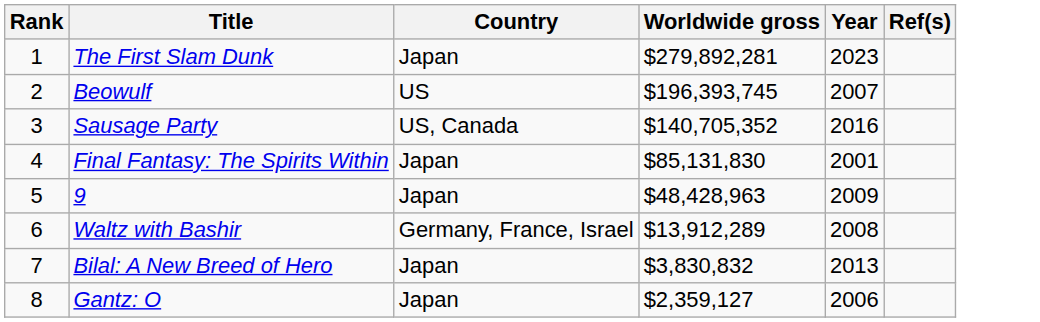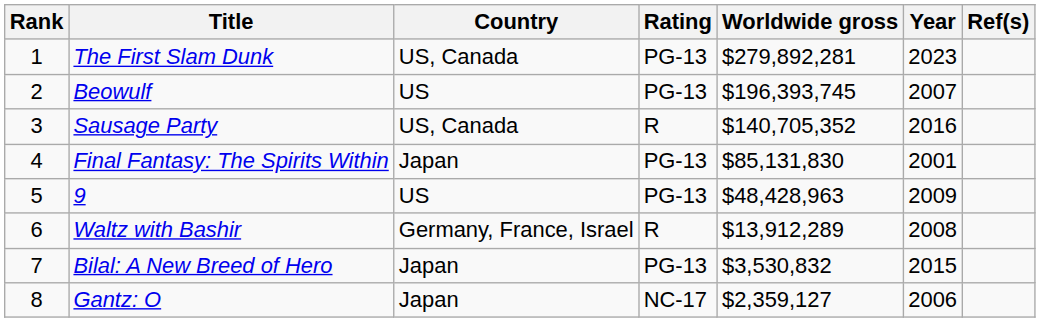 <table class="wikitable">
 <tr>
 <th>Rank</th>
 <th>Title</th>
 <th>Country</th>
+<th>Rating</th>
 <th>Worldwide gross</th>
 <th>Year</th>
 <th>Ref(s)</th>
 </tr>
 <tr>
 <td style="text-align:center;">1</td>
 <td><em><a href='#'>The First Slam Dunk</a></em></td>
-<td>Japan</td>
+<td>US, Canada</td>
+<td>PG-13</td>
 <td>$279,892,281</td>
 <td>2023</td>
 <td></td>
 </tr>
 <tr>
 <td style="text-align:center;">2</td>
 <td><em><a href='#'>Beowulf</a></em></td>
 <td>US</td>
+<td>PG-13</td>
 <td>$196,393,745</td>
 <td>2007</td>
 <td></td>
 </tr>
 <tr>
 <td style="text-align:center;">3</td>
 <td><em><a href='#'>Sausage Party</a></em></td>
 <td>US, Canada</td>
+<td>R</td>
 <td>$140,705,352</td>
 <td>2016</td>
 <td></td>
 </tr>
 <tr>
 <td style="text-align:center;">4</td>
 <td><em><a href='#'>Final Fantasy: The Spirits Within</a></em></td>
 <td>Japan</td>
+<td>PG-13</td>
 <td>$85,131,830</td>
 <td>2001</td>
 <td></td>
 </tr>
 <tr>
 <td style="text-align:center;">5</td>
 <td><em><a href='#'>9</a></em></td>
-<td>Japan</td>
+<td>US</td>
+<td>PG-13</td>
 <td>$48,428,963</td>
 <td>2009</td>
 <td></td>
 </tr>
 <tr>
 <td style="text-align:center;">6</td>
 <td><em><a href='#'>Waltz with Bashir</a></em></td>
 <td>Germany, France, Israel</td>
+<td>R</td>
 <td>$13,912,289</td>
 <td>2008</td>
 <td></td>
 </tr>
 <tr>
 <td style="text-align:center;">7</td>
 <td><em><a href='#'>Bilal: A New Breed of Hero</a></em></td>
 <td>Japan</td>
-<td>$3,830,832</td>
-<td>2013</td>
+<td>PG-13</td>
+<td>$3,530,832</td>
+<td>2015</td>
 <td></td>
 </tr>
 <tr>
 <td style="text-align:center;">8</td>
 <td><em><a href='#'>Gantz: O</a></em></td>
 <td>Japan</td>
+<td>NC-17</td>
 <td>$2,359,127</td>
 <td>2006</td>
 <td></td>
 </tr>
 </table>
